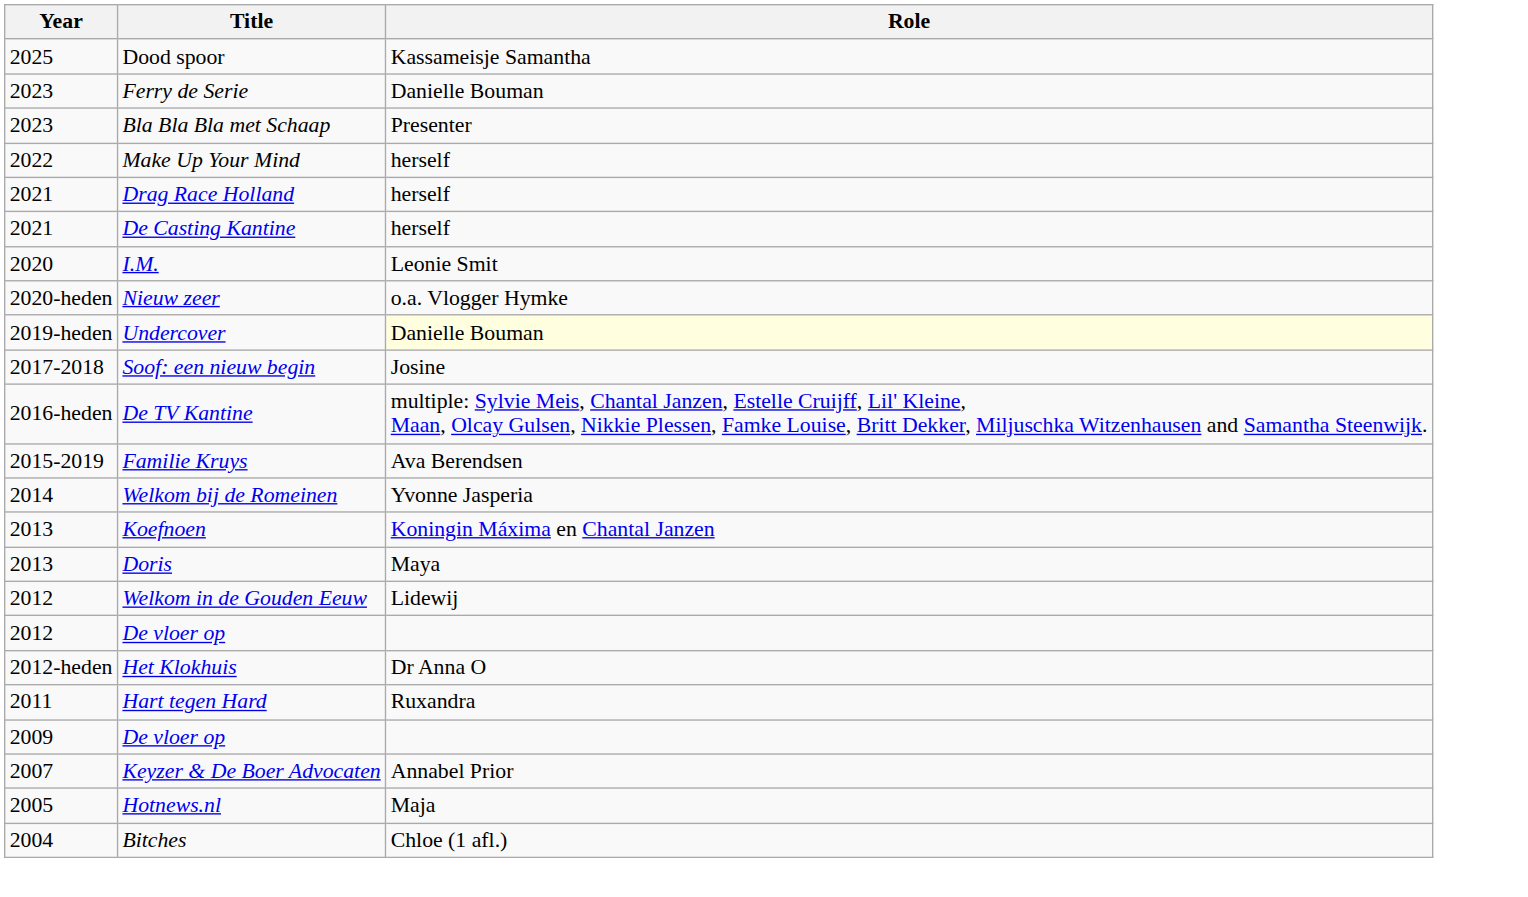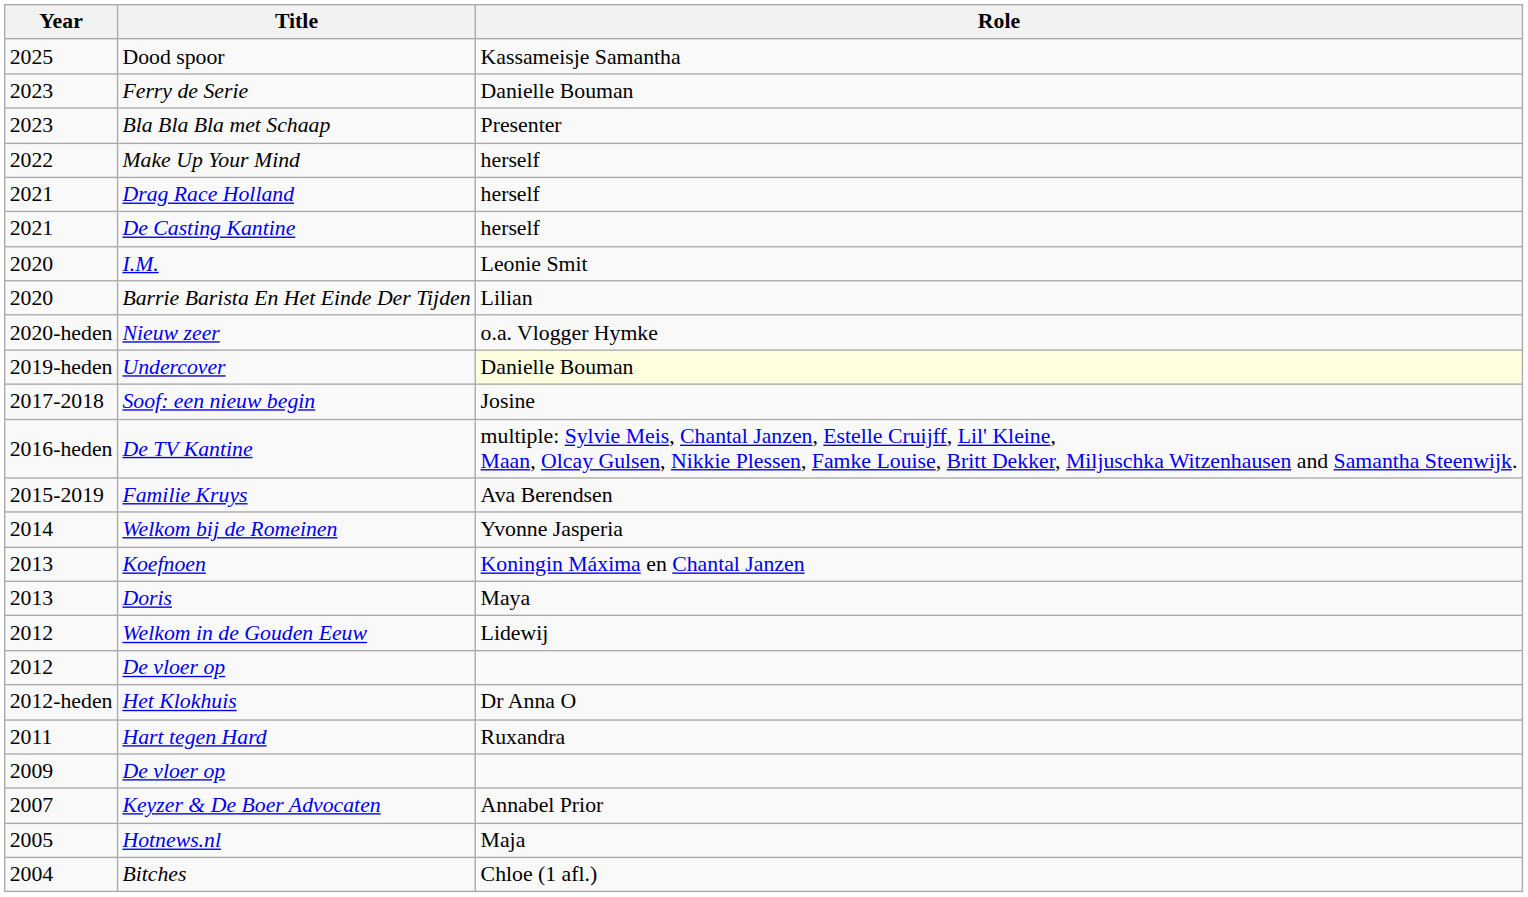 <table class="wikitable">
 <tr>
 <th>Year</th>
 <th>Title</th>
 <th>Role</th>
 </tr>
 <tr>
 <td>2025</td>
 <td>Dood spoor</td>
 <td>Kassameisje Samantha</td>
 </tr>
 <tr>
 <td>2023</td>
 <td><em>Ferry de Serie</em></td>
 <td>Danielle Bouman</td>
 </tr>
 <tr>
 <td>2023</td>
 <td><em>Bla Bla Bla met Schaap</em></td>
 <td>Presenter</td>
 </tr>
 <tr>
 <td>2022</td>
 <td><em>Make Up Your Mind</em></td>
 <td>herself</td>
 </tr>
 <tr>
 <td>2021</td>
 <td><em><a href='#'>Drag Race Holland</a></em></td>
 <td>herself</td>
 </tr>
 <tr>
 <td>2021</td>
 <td><em><a href='#'>De Casting Kantine</a></em></td>
 <td>herself</td>
 </tr>
 <tr>
 <td>2020</td>
 <td><em><a href='#'>I.M.</a></em></td>
 <td>Leonie Smit</td>
+</tr>
+<tr>
+<td>2020</td>
+<td><em>Barrie Barista En Het Einde Der Tijden</em></td>
+<td>Lilian</td>
 </tr>
 <tr>
 <td>2020-heden</td>
 <td><em><a href='#'>Nieuw zeer</a></em></td>
 <td>o.a. Vlogger Hymke</td>
 </tr>
 <tr>
 <td>2019-heden</td>
 <td><em><a href='#'>Undercover</a></em></td>
 <td style="background: lightyellow;">Danielle Bouman</td>
 </tr>
 <tr>
 <td>2017-2018</td>
 <td><em><a href='#'>Soof: een nieuw begin</a></em></td>
 <td>Josine</td>
 </tr>
 <tr>
 <td>2016-heden</td>
 <td><em><a href='#'>De TV Kantine</a></em></td>
 <td>multiple: <a href='#'>Sylvie Meis</a>, <a href='#'>Chantal Janzen</a>, <a href='#'>Estelle Cruijff</a>, <a href='#'>Lil' Kleine</a>,<br><a href='#'>Maan</a>, <a href='#'>Olcay Gulsen</a>, <a href='#'>Nikkie Plessen</a>, <a href='#'>Famke Louise</a>, <a href='#'>Britt Dekker</a>, <a href='#'>Miljuschka Witzenhausen</a> and <a href='#'>Samantha Steenwijk</a>.</td>
 </tr>
 <tr>
 <td>2015-2019</td>
 <td><em><a href='#'>Familie Kruys</a></em></td>
 <td>Ava Berendsen</td>
 </tr>
 <tr>
 <td>2014</td>
 <td><em><a href='#'>Welkom bij de Romeinen</a></em></td>
 <td>Yvonne Jasperia</td>
 </tr>
 <tr>
 <td>2013</td>
 <td><em><a href='#'>Koefnoen</a></em></td>
 <td><a href='#'>Koningin Máxima</a> en <a href='#'>Chantal Janzen</a></td>
 </tr>
 <tr>
 <td>2013</td>
 <td><em><a href='#'>Doris</a></em></td>
 <td>Maya</td>
 </tr>
 <tr>
 <td>2012</td>
 <td><em><a href='#'>Welkom in de Gouden Eeuw</a></em></td>
 <td>Lidewij</td>
 </tr>
 <tr>
 <td>2012</td>
 <td><em><a href='#'>De vloer op</a></em></td>
 <td></td>
 </tr>
 <tr>
 <td>2012-heden</td>
 <td><em><a href='#'>Het Klokhuis</a></em></td>
 <td>Dr Anna O</td>
 </tr>
 <tr>
 <td>2011</td>
 <td><em><a href='#'>Hart tegen Hard</a></em></td>
 <td>Ruxandra</td>
 </tr>
 <tr>
 <td>2009</td>
 <td><em><a href='#'>De vloer op</a></em></td>
 <td></td>
 </tr>
 <tr>
 <td>2007</td>
 <td><em><a href='#'>Keyzer & De Boer Advocaten</a></em></td>
 <td>Annabel Prior</td>
 </tr>
 <tr>
 <td>2005</td>
 <td><em><a href='#'>Hotnews.nl</a></em></td>
 <td>Maja</td>
 </tr>
 <tr>
 <td>2004</td>
 <td><em>Bitches</em></td>
 <td>Chloe (1 afl.)</td>
 </tr>
 </table>
